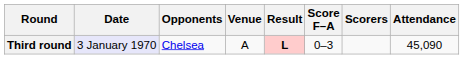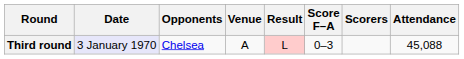 <table class="wikitable plainrowheaders" style="text-align:center">
 <tr>
 <th scope="col">Round</th>
 <th scope="col">Date</th>
 <th scope="col">Opponents</th>
 <th scope="col">Venue</th>
 <th scope="col">Result</th>
 <th scope="col">Score<br>F–A</th>
 <th scope="col">Scorers</th>
 <th scope="col">Attendance</th>
 </tr>
 <tr>
 <th scope="row">Third round</th>
 <td align="left" style="background: lavender;">3 January 1970</td>
 <td align="left"><a href='#'>Chelsea</a></td>
 <td>A</td>
-<td style=background:#fcc><strong>L</strong></td>
+<td style=background:#fcc>L</td>
 <td>0–3</td>
 <td></td>
-<td>45,090</td>
+<td>45,088</td>
 </tr>
 </table>
